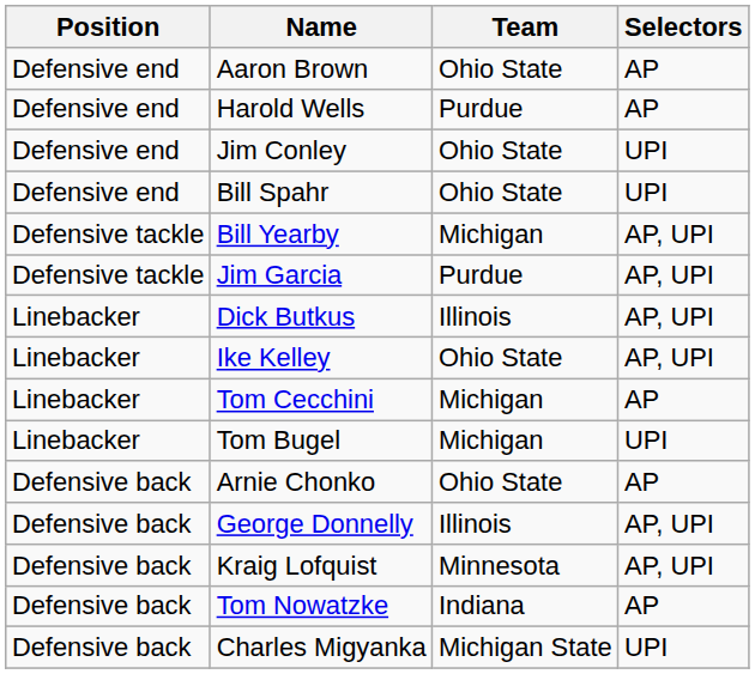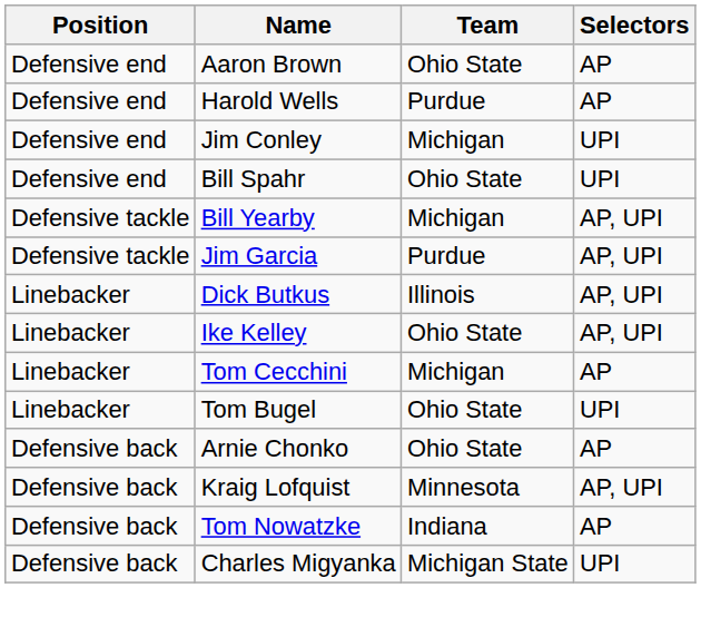 <table class="wikitable" style="font-size: 90%">
 <tr>
 <th>Position</th>
 <th>Name</th>
 <th>Team</th>
 <th>Selectors</th>
 </tr>
 <tr>
 <td>Defensive end</td>
 <td>Aaron Brown</td>
 <td>Ohio State</td>
 <td>AP</td>
 </tr>
 <tr>
 <td>Defensive end</td>
 <td>Harold Wells</td>
 <td>Purdue</td>
 <td>AP</td>
 </tr>
 <tr>
 <td>Defensive end</td>
 <td>Jim Conley</td>
-<td>Ohio State</td>
+<td>Michigan</td>
 <td>UPI</td>
 </tr>
 <tr>
 <td>Defensive end</td>
 <td>Bill Spahr</td>
 <td>Ohio State</td>
 <td>UPI</td>
 </tr>
 <tr>
 <td>Defensive tackle</td>
 <td><a href='#'>Bill Yearby</a></td>
 <td>Michigan</td>
 <td>AP, UPI</td>
 </tr>
 <tr>
 <td>Defensive tackle</td>
 <td><a href='#'>Jim Garcia</a></td>
 <td>Purdue</td>
 <td>AP, UPI</td>
 </tr>
 <tr>
 <td>Linebacker</td>
 <td><a href='#'>Dick Butkus</a></td>
 <td>Illinois</td>
 <td>AP, UPI</td>
 </tr>
 <tr>
 <td>Linebacker</td>
 <td><a href='#'>Ike Kelley</a></td>
 <td>Ohio State</td>
 <td>AP, UPI</td>
 </tr>
 <tr>
 <td>Linebacker</td>
 <td><a href='#'>Tom Cecchini</a></td>
 <td>Michigan</td>
 <td>AP</td>
 </tr>
 <tr>
 <td>Linebacker</td>
 <td>Tom Bugel</td>
-<td>Michigan</td>
+<td>Ohio State</td>
 <td>UPI</td>
 </tr>
 <tr>
 <td>Defensive back</td>
 <td>Arnie Chonko</td>
 <td>Ohio State</td>
 <td>AP</td>
-</tr>
-<tr>
-<td>Defensive back</td>
-<td><a href='#'>George Donnelly</a></td>
-<td>Illinois</td>
-<td>AP, UPI</td>
 </tr>
 <tr>
 <td>Defensive back</td>
 <td>Kraig Lofquist</td>
 <td>Minnesota</td>
 <td>AP, UPI</td>
 </tr>
 <tr>
 <td>Defensive back</td>
 <td><a href='#'>Tom Nowatzke</a></td>
 <td>Indiana</td>
 <td>AP</td>
 </tr>
 <tr>
 <td>Defensive back</td>
 <td>Charles Migyanka</td>
 <td>Michigan State</td>
 <td>UPI</td>
 </tr>
 </table>
